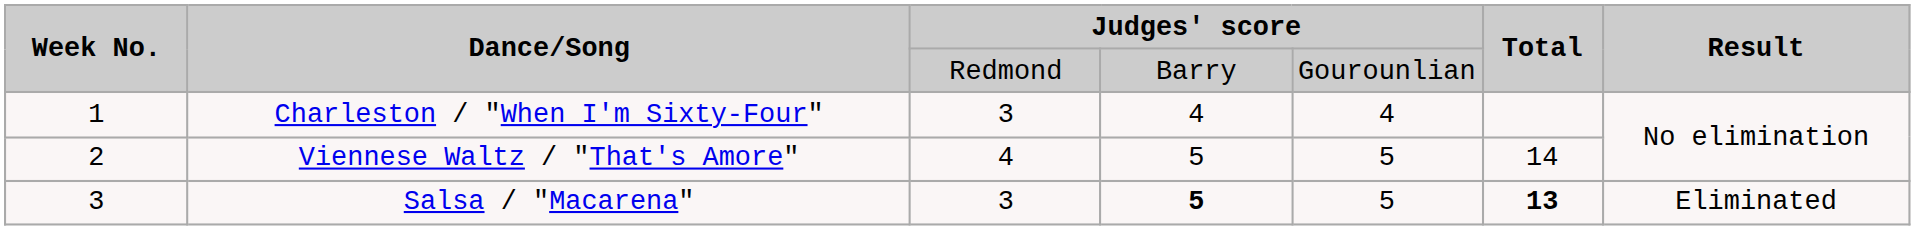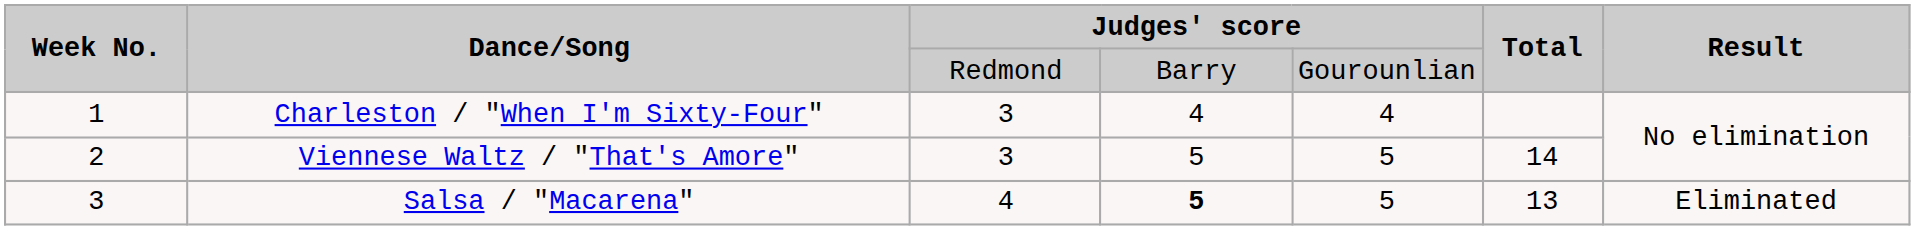 <table class="wikitable collapsible">
 <tr>
 <th rowspan="2" style="background:#ccc; text-align:Center;"><strong>Week No.</strong></th>
 <th rowspan="2" style="background:#ccc; text-align:Center;"><strong>Dance/Song</strong></th>
 <th colspan="3" style="background:#ccc; text-align:Center;"><strong>Judges' score</strong></th>
 <th rowspan="2" style="background:#ccc; text-align:Center;"><strong>Total</strong></th>
 <th rowspan="2" style="background:#ccc; text-align:Center;"><strong>Result</strong></th>
 </tr>
 <tr style="text-align:center; background:#ccc;">
 <td style="width:10%; ">Redmond</td>
 <td style="width:10%; ">Barry</td>
 <td style="width:10%; ">Gourounlian</td>
 </tr>
 <tr style="text-align:center; background:#faf6f6;">
 <td>1</td>
 <td><a href='#'>Charleston</a> / "<a href='#'>When I'm Sixty-Four</a>"</td>
 <td>3</td>
 <td>4</td>
 <td>4</td>
 <td></td>
 <td rowspan="2">No elimination</td>
 </tr>
 <tr style="text-align:center; background:#faf6f6;">
 <td>2</td>
 <td><a href='#'>Viennese Waltz</a> / "<a href='#'>That's Amore</a>"</td>
-<td>4</td>
+<td>3</td>
 <td>5</td>
 <td>5</td>
 <td>14</td>
 </tr>
 <tr style="text-align:center; background:#faf6f6;">
 <td>3</td>
 <td><a href='#'>Salsa</a> / "<a href='#'>Macarena</a>"</td>
-<td>3</td>
+<td>4</td>
 <td><strong>5</strong></td>
 <td>5</td>
-<td><strong>13</strong></td>
+<td>13</td>
 <td>Eliminated</td>
 </tr>
 </table>
